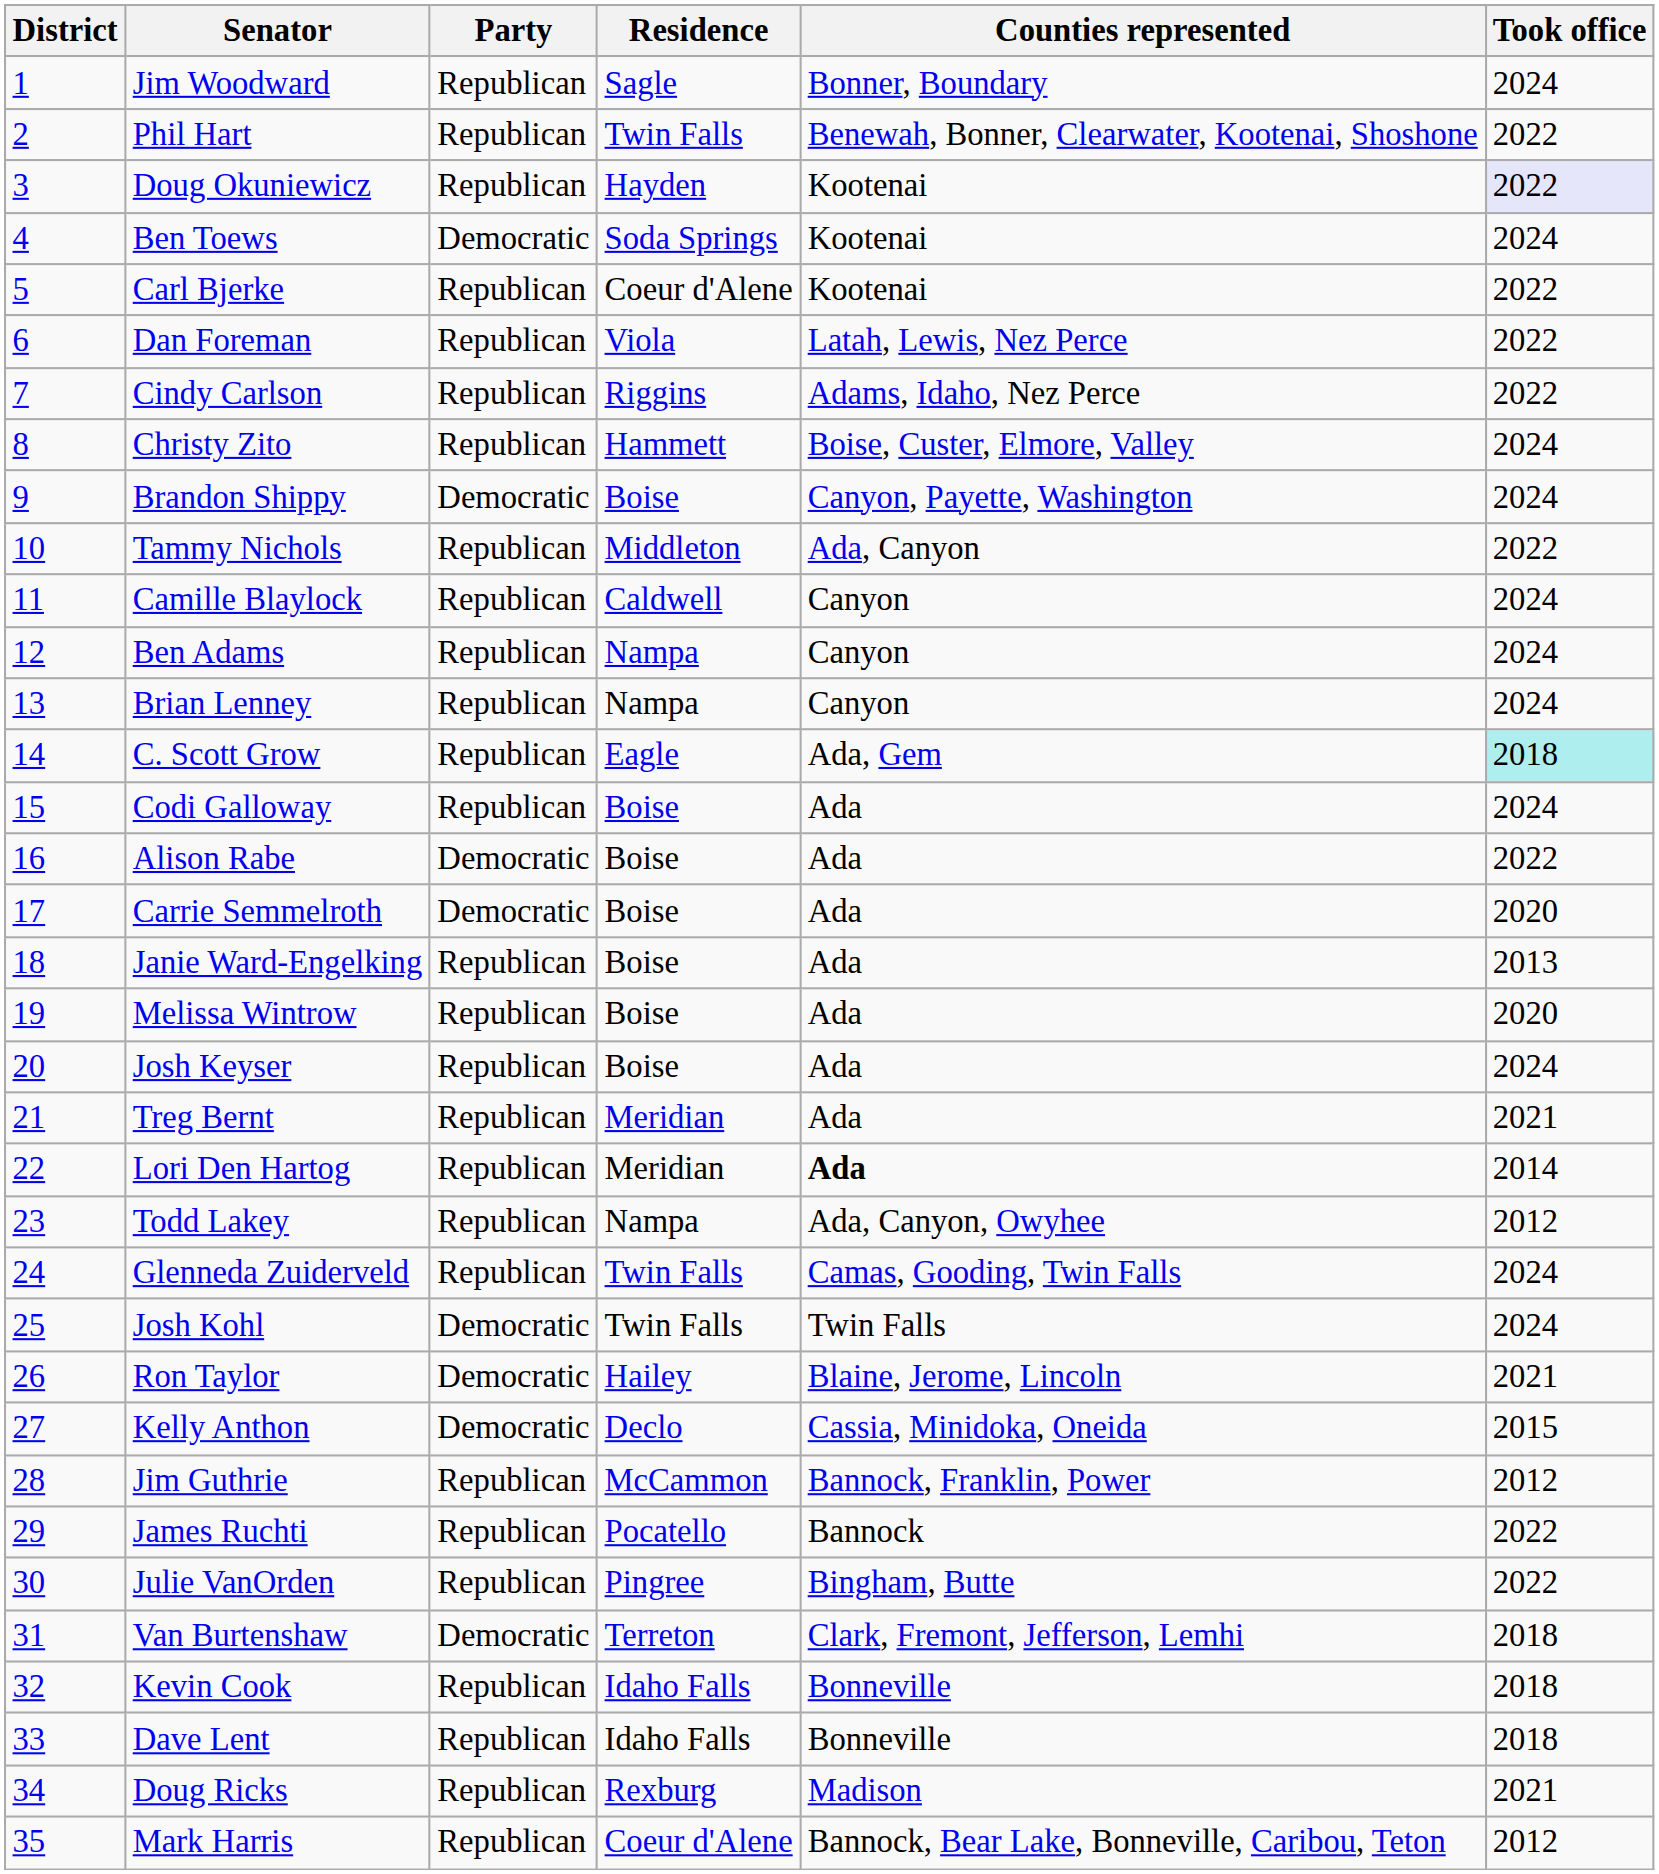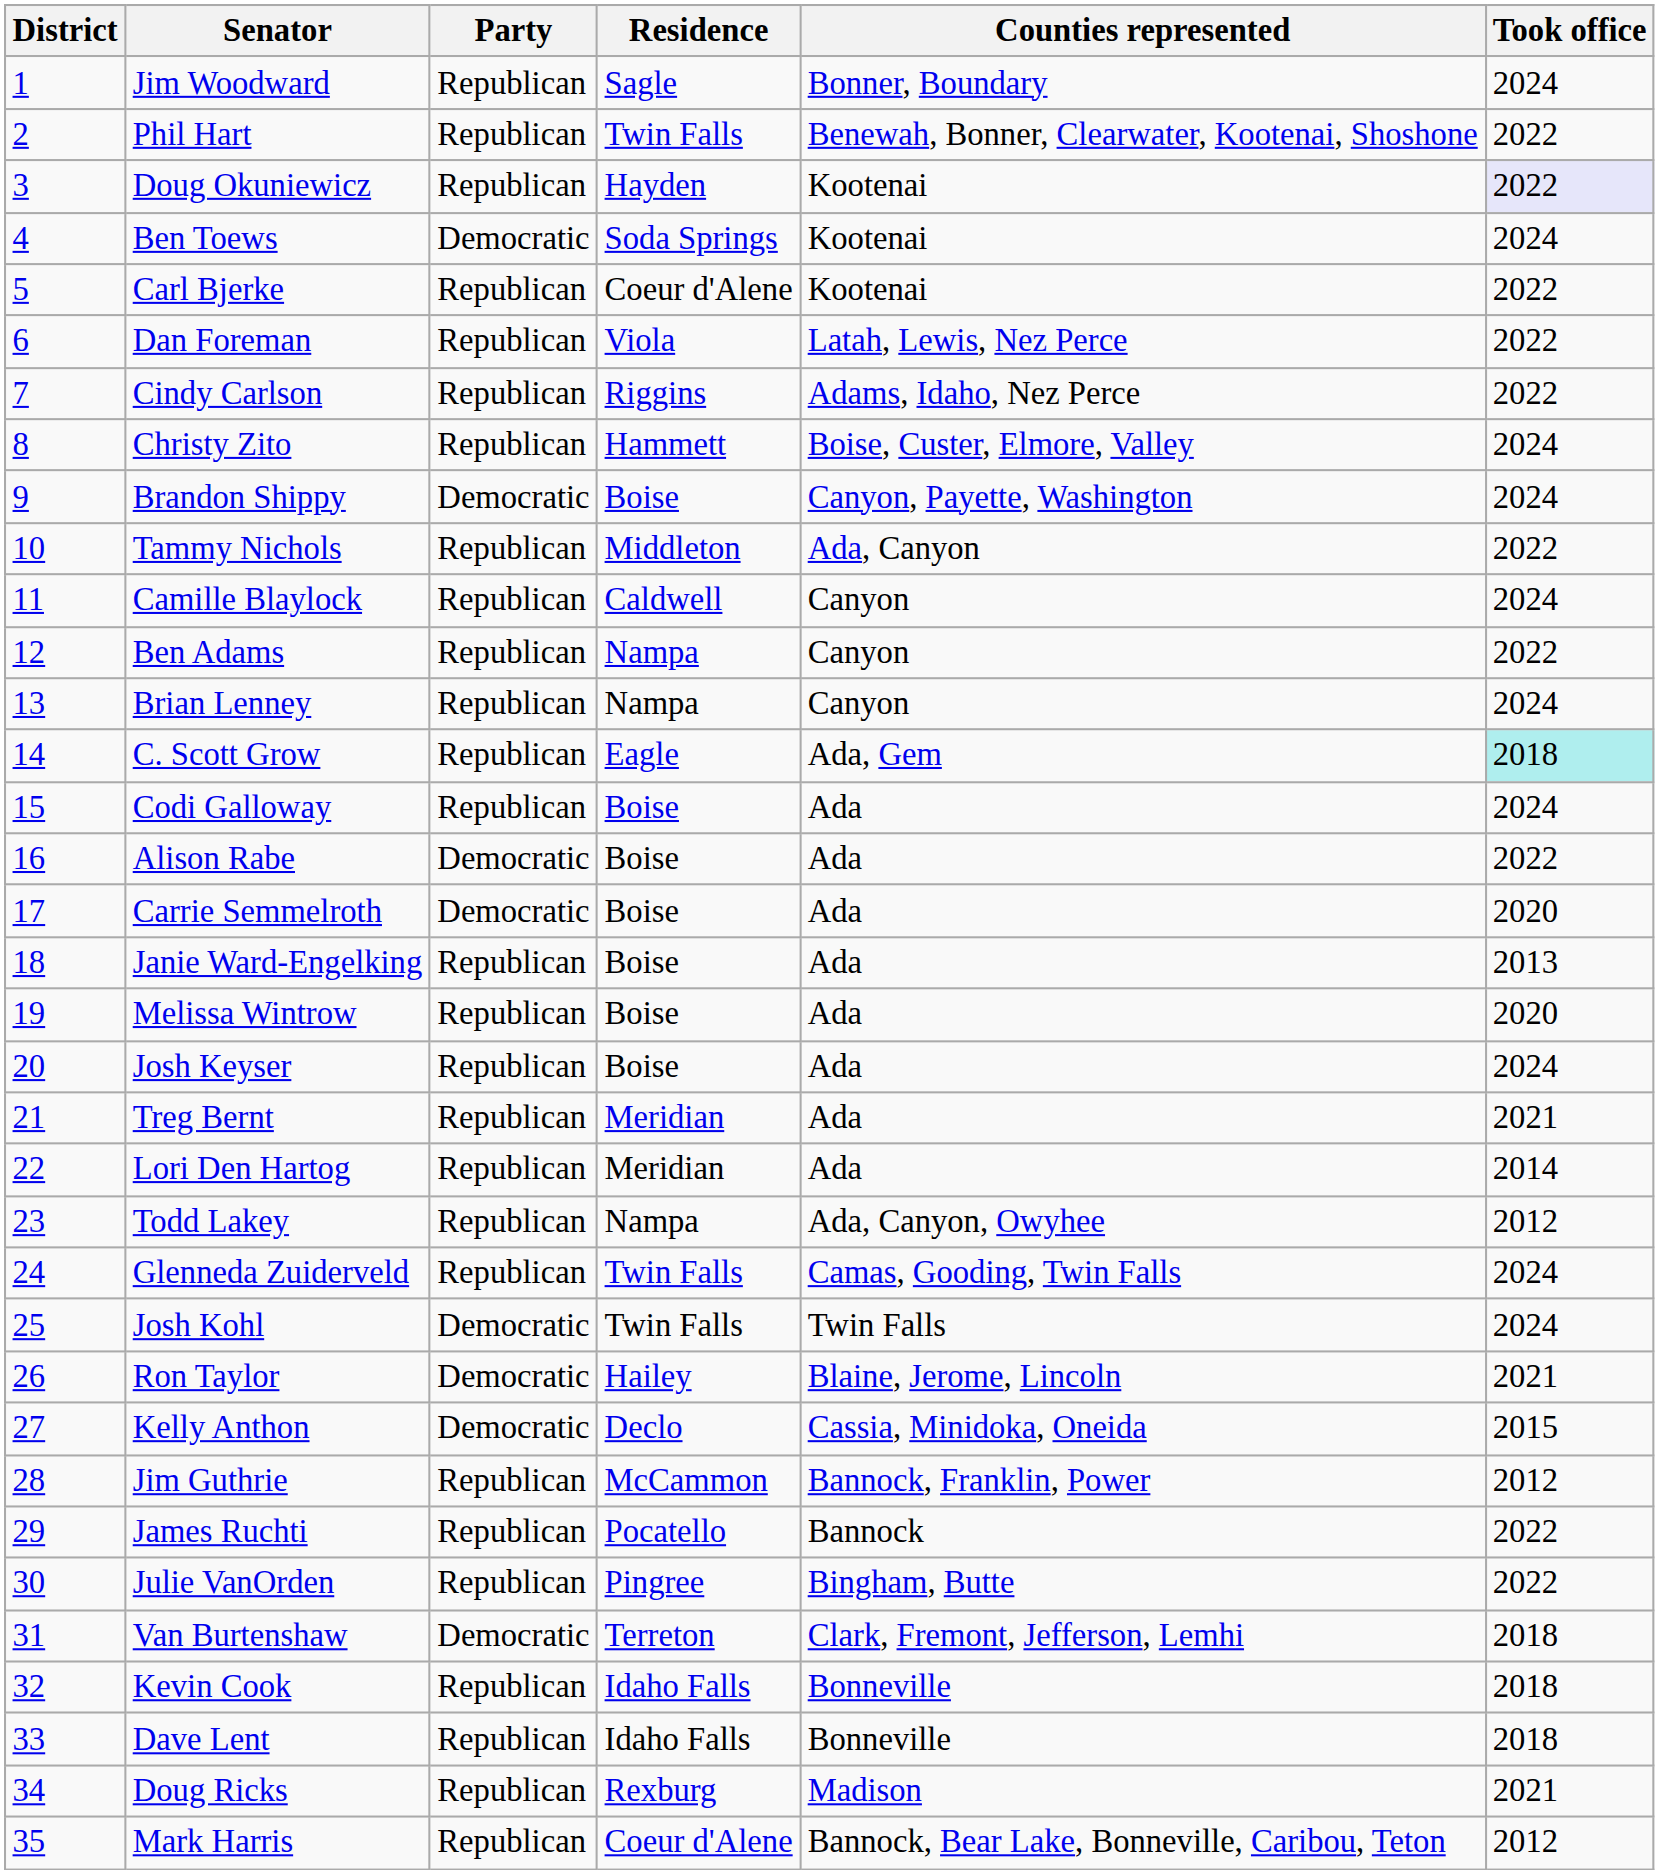 <table class="wikitable sortable">
 <tr>
 <th>District</th>
 <th>Senator</th>
 <th>Party</th>
 <th>Residence</th>
 <th>Counties represented</th>
 <th>Took office</th>
 </tr>
 <tr>
 <td><a href='#'>1</a></td>
 <td><a href='#'>Jim Woodward</a></td>
 <td>Republican</td>
 <td><a href='#'>Sagle</a></td>
 <td><a href='#'>Bonner</a>, <a href='#'>Boundary</a></td>
 <td>2024</td>
 </tr>
 <tr>
 <td><a href='#'>2</a></td>
 <td><a href='#'>Phil Hart</a></td>
 <td>Republican</td>
 <td><a href='#'>Twin Falls</a></td>
 <td><a href='#'>Benewah</a>, Bonner, <a href='#'>Clearwater</a>, <a href='#'>Kootenai</a>, <a href='#'>Shoshone</a></td>
 <td>2022</td>
 </tr>
 <tr>
 <td><a href='#'>3</a></td>
 <td><a href='#'>Doug Okuniewicz</a></td>
 <td>Republican</td>
 <td><a href='#'>Hayden</a></td>
 <td>Kootenai</td>
 <td style="background: lavender;">2022</td>
 </tr>
 <tr>
 <td><a href='#'>4</a></td>
 <td><a href='#'>Ben Toews</a></td>
 <td>Democratic</td>
 <td><a href='#'>Soda Springs</a></td>
 <td>Kootenai</td>
 <td>2024</td>
 </tr>
 <tr>
 <td><a href='#'>5</a></td>
 <td><a href='#'>Carl Bjerke</a></td>
 <td>Republican</td>
 <td>Coeur d'Alene</td>
 <td>Kootenai</td>
 <td>2022</td>
 </tr>
 <tr>
 <td><a href='#'>6</a></td>
 <td><a href='#'>Dan Foreman</a></td>
 <td>Republican</td>
 <td><a href='#'>Viola</a></td>
 <td><a href='#'>Latah</a>, <a href='#'>Lewis</a>, <a href='#'>Nez Perce</a></td>
 <td>2022</td>
 </tr>
 <tr>
 <td><a href='#'>7</a></td>
 <td><a href='#'>Cindy Carlson</a></td>
 <td>Republican</td>
 <td><a href='#'>Riggins</a></td>
 <td><a href='#'>Adams</a>, <a href='#'>Idaho</a>, Nez Perce</td>
 <td>2022</td>
 </tr>
 <tr>
 <td><a href='#'>8</a></td>
 <td><a href='#'>Christy Zito</a></td>
 <td>Republican</td>
 <td><a href='#'>Hammett</a></td>
 <td><a href='#'>Boise</a>, <a href='#'>Custer</a>, <a href='#'>Elmore</a>, <a href='#'>Valley</a></td>
 <td>2024</td>
 </tr>
 <tr>
 <td><a href='#'>9</a></td>
 <td><a href='#'>Brandon Shippy</a></td>
 <td>Democratic</td>
 <td><a href='#'>Boise</a></td>
 <td><a href='#'>Canyon</a>, <a href='#'>Payette</a>, <a href='#'>Washington</a></td>
 <td>2024</td>
 </tr>
 <tr>
 <td><a href='#'>10</a></td>
 <td><a href='#'>Tammy Nichols</a></td>
 <td>Republican</td>
 <td><a href='#'>Middleton</a></td>
 <td><a href='#'>Ada</a>, Canyon</td>
 <td>2022</td>
 </tr>
 <tr>
 <td><a href='#'>11</a></td>
 <td><a href='#'>Camille Blaylock</a></td>
 <td>Republican</td>
 <td><a href='#'>Caldwell</a></td>
 <td>Canyon</td>
 <td>2024</td>
 </tr>
 <tr>
 <td><a href='#'>12</a></td>
 <td><a href='#'>Ben Adams</a></td>
 <td>Republican</td>
 <td><a href='#'>Nampa</a></td>
 <td>Canyon</td>
-<td>2024</td>
+<td>2022</td>
 </tr>
 <tr>
 <td><a href='#'>13</a></td>
 <td><a href='#'>Brian Lenney</a></td>
 <td>Republican</td>
 <td>Nampa</td>
 <td>Canyon</td>
 <td>2024</td>
 </tr>
 <tr>
 <td><a href='#'>14</a></td>
 <td><a href='#'>C. Scott Grow</a></td>
 <td>Republican</td>
 <td><a href='#'>Eagle</a></td>
 <td>Ada, <a href='#'>Gem</a></td>
 <td style="background: paleturquoise;">2018</td>
 </tr>
 <tr>
 <td><a href='#'>15</a></td>
 <td><a href='#'>Codi Galloway</a></td>
 <td>Republican</td>
 <td><a href='#'>Boise</a></td>
 <td>Ada</td>
 <td>2024</td>
 </tr>
 <tr>
 <td><a href='#'>16</a></td>
 <td><a href='#'>Alison Rabe</a></td>
 <td>Democratic</td>
 <td>Boise</td>
 <td>Ada</td>
 <td>2022</td>
 </tr>
 <tr>
 <td><a href='#'>17</a></td>
 <td><a href='#'>Carrie Semmelroth</a></td>
 <td>Democratic</td>
 <td>Boise</td>
 <td>Ada</td>
 <td>2020</td>
 </tr>
 <tr>
 <td><a href='#'>18</a></td>
 <td><a href='#'>Janie Ward-Engelking</a></td>
 <td>Republican</td>
 <td>Boise</td>
 <td>Ada</td>
 <td>2013</td>
 </tr>
 <tr>
 <td><a href='#'>19</a></td>
 <td><a href='#'>Melissa Wintrow</a></td>
 <td>Republican</td>
 <td>Boise</td>
 <td>Ada</td>
 <td>2020</td>
 </tr>
 <tr>
 <td><a href='#'>20</a></td>
 <td><a href='#'>Josh Keyser</a></td>
 <td>Republican</td>
 <td>Boise</td>
 <td>Ada</td>
 <td>2024</td>
 </tr>
 <tr>
 <td><a href='#'>21</a></td>
 <td><a href='#'>Treg Bernt</a></td>
 <td>Republican</td>
 <td><a href='#'>Meridian</a></td>
 <td>Ada</td>
 <td>2021</td>
 </tr>
 <tr>
 <td><a href='#'>22</a></td>
 <td><a href='#'>Lori Den Hartog</a></td>
 <td>Republican</td>
 <td>Meridian</td>
-<td><strong>Ada</strong></td>
+<td>Ada</td>
 <td>2014</td>
 </tr>
 <tr>
 <td><a href='#'>23</a></td>
 <td><a href='#'>Todd Lakey</a></td>
 <td>Republican</td>
 <td>Nampa</td>
 <td>Ada, Canyon, <a href='#'>Owyhee</a></td>
 <td>2012</td>
 </tr>
 <tr>
 <td><a href='#'>24</a></td>
 <td><a href='#'>Glenneda Zuiderveld</a></td>
 <td>Republican</td>
 <td><a href='#'>Twin Falls</a></td>
 <td><a href='#'>Camas</a>, <a href='#'>Gooding</a>, <a href='#'>Twin Falls</a></td>
 <td>2024</td>
 </tr>
 <tr>
 <td><a href='#'>25</a></td>
 <td><a href='#'>Josh Kohl</a></td>
 <td>Democratic</td>
 <td>Twin Falls</td>
 <td>Twin Falls</td>
 <td>2024</td>
 </tr>
 <tr>
 <td><a href='#'>26</a></td>
 <td><a href='#'>Ron Taylor</a></td>
 <td>Democratic</td>
 <td><a href='#'>Hailey</a></td>
 <td><a href='#'>Blaine</a>, <a href='#'>Jerome</a>, <a href='#'>Lincoln</a></td>
 <td>2021</td>
 </tr>
 <tr>
 <td><a href='#'>27</a></td>
 <td><a href='#'>Kelly Anthon</a></td>
 <td>Democratic</td>
 <td><a href='#'>Declo</a></td>
 <td><a href='#'>Cassia</a>, <a href='#'>Minidoka</a>, <a href='#'>Oneida</a></td>
 <td>2015</td>
 </tr>
 <tr>
 <td><a href='#'>28</a></td>
 <td><a href='#'>Jim Guthrie</a></td>
 <td>Republican</td>
 <td><a href='#'>McCammon</a></td>
 <td><a href='#'>Bannock</a>, <a href='#'>Franklin</a>, <a href='#'>Power</a></td>
 <td>2012</td>
 </tr>
 <tr>
 <td><a href='#'>29</a></td>
 <td><a href='#'>James Ruchti</a></td>
 <td>Republican</td>
 <td><a href='#'>Pocatello</a></td>
 <td>Bannock</td>
 <td>2022</td>
 </tr>
 <tr>
 <td><a href='#'>30</a></td>
 <td><a href='#'>Julie VanOrden</a></td>
 <td>Republican</td>
 <td><a href='#'>Pingree</a></td>
 <td><a href='#'>Bingham</a>, <a href='#'>Butte</a></td>
 <td>2022</td>
 </tr>
 <tr>
 <td><a href='#'>31</a></td>
 <td><a href='#'>Van Burtenshaw</a></td>
 <td>Democratic</td>
 <td><a href='#'>Terreton</a></td>
 <td><a href='#'>Clark</a>, <a href='#'>Fremont</a>, <a href='#'>Jefferson</a>, <a href='#'>Lemhi</a></td>
 <td>2018</td>
 </tr>
 <tr>
 <td><a href='#'>32</a></td>
 <td><a href='#'>Kevin Cook</a></td>
 <td>Republican</td>
 <td><a href='#'>Idaho Falls</a></td>
 <td><a href='#'>Bonneville</a></td>
 <td>2018</td>
 </tr>
 <tr>
 <td><a href='#'>33</a></td>
 <td><a href='#'>Dave Lent</a></td>
 <td>Republican</td>
 <td>Idaho Falls</td>
 <td>Bonneville</td>
 <td>2018</td>
 </tr>
 <tr>
 <td><a href='#'>34</a></td>
 <td><a href='#'>Doug Ricks</a></td>
 <td>Republican</td>
 <td><a href='#'>Rexburg</a></td>
 <td><a href='#'>Madison</a></td>
 <td>2021</td>
 </tr>
 <tr>
 <td><a href='#'>35</a></td>
 <td><a href='#'>Mark Harris</a></td>
 <td>Republican</td>
 <td><a href='#'>Coeur d'Alene</a></td>
 <td>Bannock, <a href='#'>Bear Lake</a>, Bonneville, <a href='#'>Caribou</a>, <a href='#'>Teton</a></td>
 <td>2012</td>
 </tr>
 </table>
